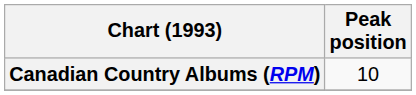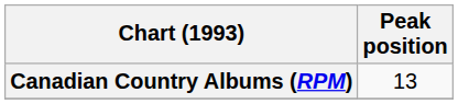 <table class="wikitable sortable plainrowheaders" style="text-align:center">
 <tr>
 <th scope="col">Chart (1993)</th>
 <th scope="col">Peak<br>position</th>
 </tr>
 <tr>
 <th scope="row">Canadian Country Albums (<em><a href='#'>RPM</a></em>)</th>
-<td>10</td>
+<td>13</td>
 </tr>
 <tr>
 </tr>
 <tr>
 </tr>
 </table>
